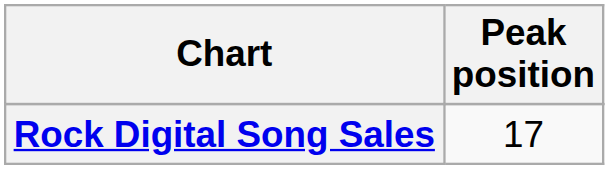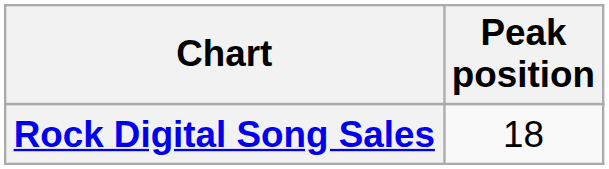 <table class="wikitable sortable">
 <tr>
 <th scope="col">Chart</th>
 <th scope="col">Peak<br>position</th>
 </tr>
 <tr>
 </tr>
 <tr>
 </tr>
 <tr>
 </tr>
 <tr>
 </tr>
 <tr>
 <th scope="row"><a href='#'>Rock Digital Song Sales</a></th>
-<td style="text-align:center;">17</td>
+<td style="text-align:center;">18</td>
 </tr>
 </table>
